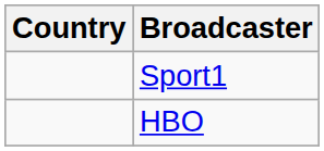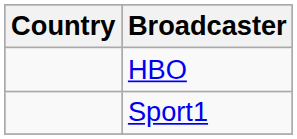 <table class="wikitable">
 <tr>
 <th align=center>Country</th>
 <th align=center>Broadcaster</th>
 </tr>
 <tr>
 <td></td>
-<td><a href='#'>Sport1</a></td>
+<td><a href='#'>HBO</a></td>
 </tr>
 <tr>
 <td></td>
-<td><a href='#'>HBO</a></td>
+<td><a href='#'>Sport1</a></td>
 </tr>
 </table>
